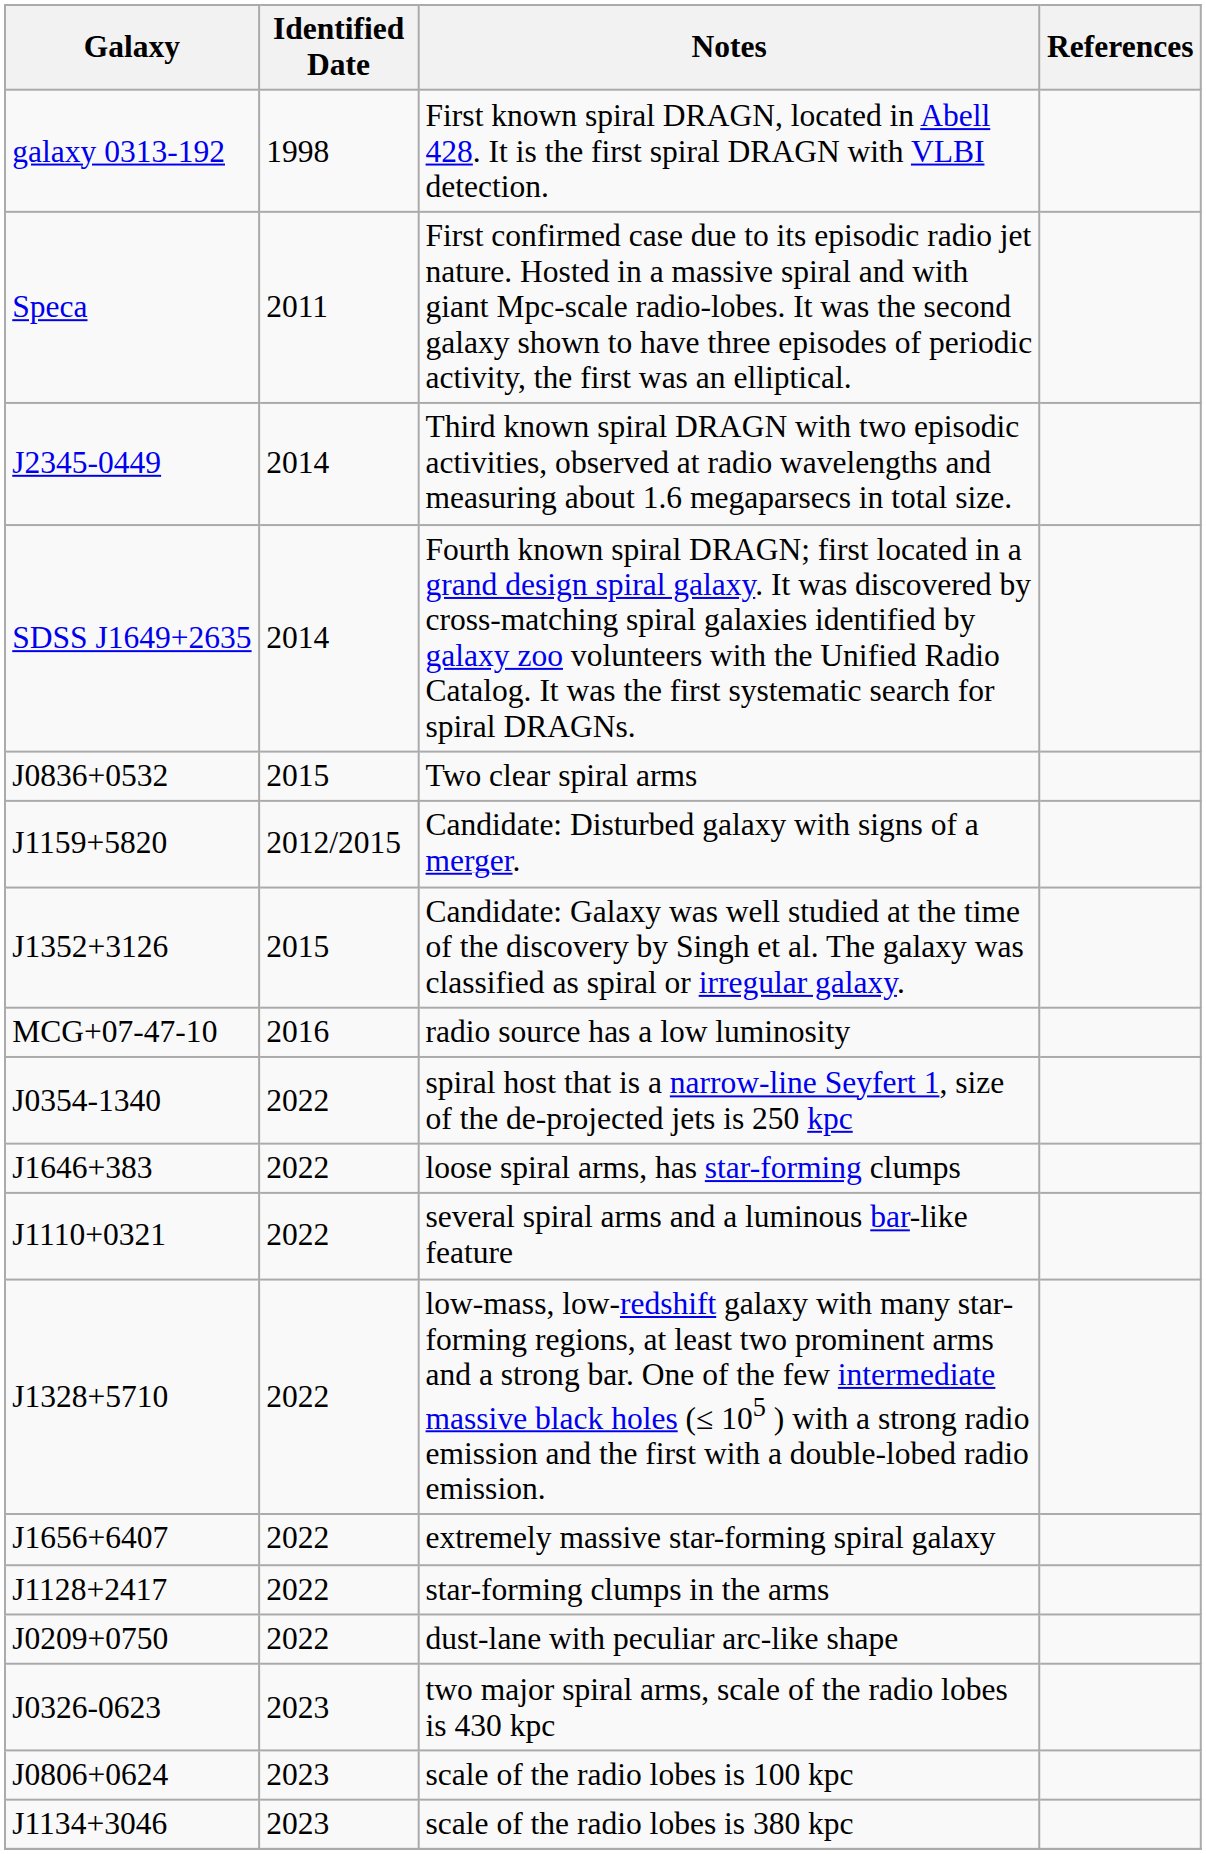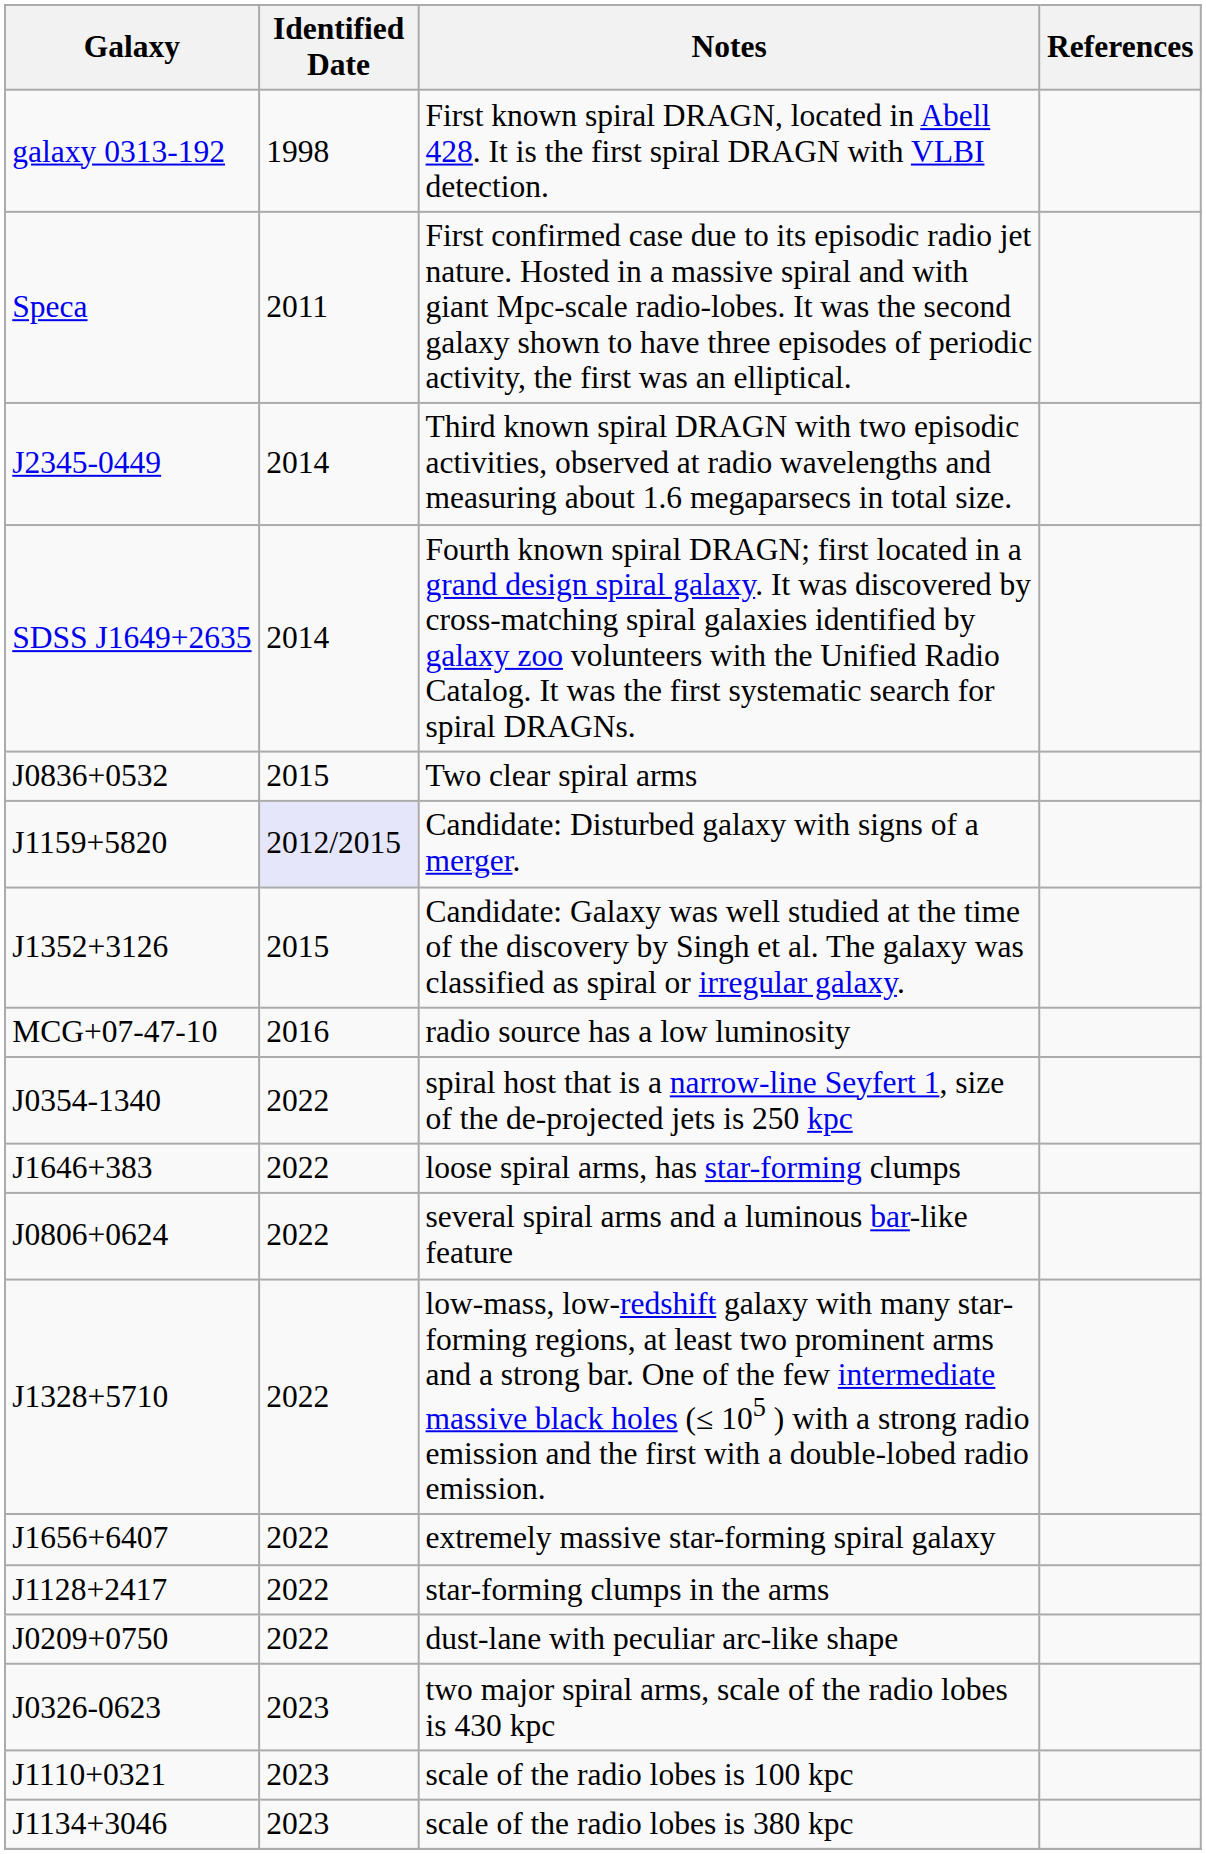 <table class=wikitable>
 <tr>
 <th>Galaxy</th>
 <th>Identified Date</th>
 <th>Notes</th>
 <th>References</th>
 </tr>
 <tr>
 <td><a href='#'>galaxy 0313-192</a></td>
 <td>1998</td>
 <td>First known spiral DRAGN, located in <a href='#'>Abell 428</a>. It is the first spiral DRAGN with <a href='#'>VLBI</a> detection.</td>
 <td> </td>
 </tr>
 <tr>
 <td><a href='#'>Speca</a></td>
 <td>2011</td>
 <td>First confirmed case due to its episodic radio jet nature. Hosted in a massive spiral and with giant Mpc-scale radio-lobes. It was the second galaxy shown to have three episodes of periodic activity, the first was an elliptical. </td>
 <td></td>
 </tr>
 <tr>
 <td><a href='#'>J2345-0449</a></td>
 <td>2014</td>
 <td>Third known spiral DRAGN with two episodic activities, observed at radio wavelengths and measuring about 1.6 megaparsecs in total size.</td>
 <td></td>
 </tr>
 <tr>
 <td><a href='#'>SDSS J1649+2635</a></td>
 <td>2014</td>
 <td>Fourth known spiral DRAGN; first located in a <a href='#'>grand design spiral galaxy</a>. It was discovered by cross-matching spiral galaxies identified by <a href='#'>galaxy zoo</a> volunteers with the Unified Radio Catalog. It was the first systematic search for spiral DRAGNs.</td>
 <td></td>
 </tr>
 <tr>
 <td>J0836+0532</td>
 <td>2015</td>
 <td>Two clear spiral arms</td>
 <td></td>
 </tr>
 <tr>
 <td>J1159+5820</td>
-<td>2012/2015</td>
+<td style="background: lavender;">2012/2015</td>
 <td>Candidate: Disturbed galaxy with signs of a <a href='#'>merger</a>.</td>
 <td></td>
 </tr>
 <tr>
 <td>J1352+3126</td>
 <td>2015</td>
 <td>Candidate: Galaxy was well studied at the time of the discovery by Singh et al. The galaxy was classified as spiral or <a href='#'>irregular galaxy</a>.</td>
 <td></td>
 </tr>
 <tr>
 <td>MCG+07-47-10</td>
 <td>2016</td>
 <td>radio source has a low luminosity</td>
 <td></td>
 </tr>
 <tr>
 <td>J0354-1340</td>
 <td>2022</td>
 <td>spiral host that is a <a href='#'>narrow-line Seyfert 1</a>, size of the de-projected jets is 250 <a href='#'>kpc</a></td>
 <td></td>
 </tr>
 <tr>
 <td>J1646+383</td>
 <td>2022</td>
 <td>loose spiral arms, has <a href='#'>star-forming</a> clumps</td>
 <td></td>
 </tr>
 <tr>
-<td>J1110+0321</td>
+<td>J0806+0624</td>
 <td>2022</td>
 <td>several spiral arms and a luminous <a href='#'>bar</a>-like feature</td>
 <td></td>
 </tr>
 <tr>
 <td>J1328+5710</td>
 <td>2022</td>
 <td>low-mass, low-<a href='#'>redshift</a> galaxy with many star-forming regions, at least two prominent arms and a strong bar. One of the few <a href='#'>intermediate massive black holes</a> (≤ 10<sup>5</sup> ) with a strong radio emission and the first with a double-lobed radio emission.</td>
 <td></td>
 </tr>
 <tr>
 <td>J1656+6407</td>
 <td>2022</td>
 <td>extremely massive star-forming spiral galaxy</td>
 <td></td>
 </tr>
 <tr>
 <td>J1128+2417</td>
 <td>2022</td>
 <td>star-forming clumps in the arms</td>
 <td></td>
 </tr>
 <tr>
 <td>J0209+0750</td>
 <td>2022</td>
 <td>dust-lane with peculiar arc-like shape</td>
 <td></td>
 </tr>
 <tr>
 <td>J0326-0623</td>
 <td>2023</td>
 <td>two major spiral arms, scale of the radio lobes is 430 kpc</td>
 <td></td>
 </tr>
 <tr>
-<td>J0806+0624</td>
+<td>J1110+0321</td>
 <td>2023</td>
 <td>scale of the radio lobes is 100 kpc</td>
 <td></td>
 </tr>
 <tr>
 <td>J1134+3046</td>
 <td>2023</td>
 <td>scale of the radio lobes is 380 kpc</td>
 <td></td>
 </tr>
 <tr>
 </tr>
 </table>
